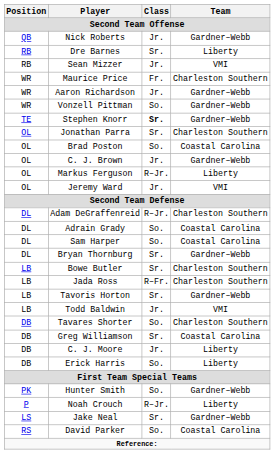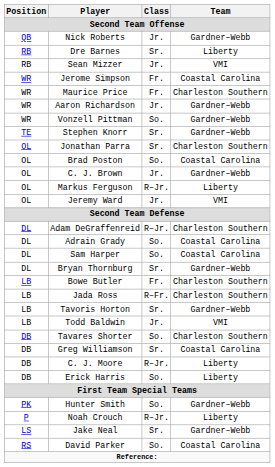 <table class="wikitable sortable" border="1">
 <tr>
 <th>Position</th>
 <th>Player</th>
 <th>Class</th>
 <th>Team</th>
 </tr>
 <tr>
 <td colspan="4" style="text-align:center; background:#DDDDDD;"><strong>Second Team Offense</strong></td>
 </tr>
 <tr>
 <td style="text-align:center; background:white"><a href='#'>QB</a></td>
 <td style="text-align:center; background:white">Nick Roberts</td>
 <td style="text-align:center; background:white">Jr.</td>
 <td style="text-align:center; background:white">Gardner–Webb</td>
 </tr>
 <tr>
 <td style="text-align:center; background:white"><a href='#'>RB</a></td>
 <td style="text-align:center; background:white">Dre Barnes</td>
 <td style="text-align:center; background:white">Sr.</td>
 <td style="text-align:center; background:white">Liberty</td>
 </tr>
 <tr>
 <td style="text-align:center; background:white">RB</td>
 <td style="text-align:center; background:white">Sean Mizzer</td>
 <td style="text-align:center; background:white">Jr.</td>
 <td style="text-align:center; background:white">VMI</td>
 </tr>
 <tr>
+<td style="text-align:center; background:white"><a href='#'>WR</a></td>
+<td style="text-align:center; background:white">Jerome Simpson</td>
+<td style="text-align:center; background:white">Fr.</td>
+<td style="text-align:center; background:white">Coastal Carolina</td>
+</tr>
+<tr>
 <td style="text-align:center; background:white">WR</td>
 <td style="text-align:center; background:white">Maurice Price</td>
 <td style="text-align:center; background:white">Fr.</td>
 <td style="text-align:center; background:white">Charleston Southern</td>
 </tr>
 <tr>
 <td style="text-align:center; background:white">WR</td>
 <td style="text-align:center; background:white">Aaron Richardson</td>
 <td style="text-align:center; background:white">Jr.</td>
 <td style="text-align:center; background:white">Gardner–Webb</td>
 </tr>
 <tr>
 <td style="text-align:center; background:white">WR</td>
 <td style="text-align:center; background:white">Vonzell Pittman</td>
 <td style="text-align:center; background:white">So.</td>
 <td style="text-align:center; background:white">Gardner–Webb</td>
 </tr>
 <tr>
 <td style="text-align:center; background:white"><a href='#'>TE</a></td>
 <td style="text-align:center; background:white">Stephen Knorr</td>
-<td style="text-align:center; background:white"><strong>Sr.</strong></td>
+<td style="text-align:center; background:white">Sr.</td>
 <td style="text-align:center; background:white">Gardner–Webb</td>
 </tr>
 <tr>
 <td style="text-align:center; background:white"><a href='#'>OL</a></td>
 <td style="text-align:center; background:white">Jonathan Parra</td>
 <td style="text-align:center; background:white">Sr.</td>
 <td style="text-align:center; background:white">Charleston Southern</td>
 </tr>
 <tr>
 <td style="text-align:center; background:white">OL</td>
 <td style="text-align:center; background:white">Brad Poston</td>
 <td style="text-align:center; background:white">So.</td>
 <td style="text-align:center; background:white">Coastal Carolina</td>
 </tr>
 <tr>
 <td style="text-align:center; background:white">OL</td>
 <td style="text-align:center; background:white">C. J. Brown</td>
 <td style="text-align:center; background:white">Jr.</td>
 <td style="text-align:center; background:white">Gardner–Webb</td>
 </tr>
 <tr>
 <td style="text-align:center; background:white">OL</td>
 <td style="text-align:center; background:white">Markus Ferguson</td>
 <td style="text-align:center; background:white">R–Jr.</td>
 <td style="text-align:center; background:white">Liberty</td>
 </tr>
 <tr>
 <td style="text-align:center; background:white">OL</td>
 <td style="text-align:center; background:white">Jeremy Ward</td>
 <td style="text-align:center; background:white">Jr.</td>
 <td style="text-align:center; background:white">VMI</td>
 </tr>
 <tr>
 <td colspan="4" style="text-align:center; background:#DDDDDD;"><strong>Second Team Defense</strong></td>
 </tr>
 <tr>
 <td style="text-align:center; background:white"><a href='#'>DL</a></td>
 <td style="text-align:center; background:white">Adam DeGraffenreid</td>
 <td style="text-align:center; background:white">R–Jr.</td>
 <td style="text-align:center; background:white">Charleston Southern</td>
 </tr>
 <tr>
 <td style="text-align:center; background:white">DL</td>
 <td style="text-align:center; background:white">Adrain Grady</td>
 <td style="text-align:center; background:white">So.</td>
 <td style="text-align:center; background:white">Coastal Carolina</td>
 </tr>
 <tr>
 <td style="text-align:center; background:white">DL</td>
 <td style="text-align:center; background:white">Sam Harper</td>
 <td style="text-align:center; background:white">So.</td>
 <td style="text-align:center; background:white">Coastal Carolina</td>
 </tr>
 <tr>
 <td style="text-align:center; background:white">DL</td>
 <td style="text-align:center; background:white">Bryan Thornburg</td>
 <td style="text-align:center; background:white">Sr.</td>
 <td style="text-align:center; background:white">Gardner–Webb</td>
 </tr>
 <tr>
 <td style="text-align:center; background:white"><a href='#'>LB</a></td>
 <td style="text-align:center; background:white">Bowe Butler</td>
-<td style="text-align:center; background:white">Sr.</td>
+<td style="text-align:center; background:white">Fr.</td>
 <td style="text-align:center; background:white">Charleston Southern</td>
 </tr>
 <tr>
 <td style="text-align:center; background:white">LB</td>
 <td style="text-align:center; background:white">Jada Ross</td>
 <td style="text-align:center; background:white">R–Fr.</td>
 <td style="text-align:center; background:white">Charleston Southern</td>
 </tr>
 <tr>
 <td style="text-align:center; background:white">LB</td>
 <td style="text-align:center; background:white">Tavoris Horton</td>
 <td style="text-align:center; background:white">Sr.</td>
 <td style="text-align:center; background:white">Gardner–Webb</td>
 </tr>
 <tr>
 <td style="text-align:center; background:white">LB</td>
 <td style="text-align:center; background:white">Todd Baldwin</td>
 <td style="text-align:center; background:white">Jr.</td>
 <td style="text-align:center; background:white">VMI</td>
 </tr>
 <tr>
 <td style="text-align:center; background:white"><a href='#'>DB</a></td>
 <td style="text-align:center; background:white">Tavares Shorter</td>
 <td style="text-align:center; background:white">So.</td>
 <td style="text-align:center; background:white">Charleston Southern</td>
 </tr>
 <tr>
 <td style="text-align:center; background:white">DB</td>
 <td style="text-align:center; background:white">Greg Williamson</td>
 <td style="text-align:center; background:white">Sr.</td>
 <td style="text-align:center; background:white">Coastal Carolina</td>
 </tr>
 <tr>
 <td style="text-align:center; background:white">DB</td>
 <td style="text-align:center; background:white">C. J. Moore</td>
-<td style="text-align:center; background:white">Jr.</td>
+<td style="text-align:center; background:white">R–Jr.</td>
 <td style="text-align:center; background:white">Liberty</td>
 </tr>
 <tr>
 <td style="text-align:center; background:white">DB</td>
 <td style="text-align:center; background:white">Erick Harris</td>
 <td style="text-align:center; background:white">So.</td>
 <td style="text-align:center; background:white">Liberty</td>
 </tr>
 <tr>
 <td colspan="4" style="text-align:center; background:#DDDDDD;"><strong>First Team Special Teams</strong></td>
 </tr>
 <tr>
 <td style="text-align:center; background:white"><a href='#'>PK</a></td>
 <td style="text-align:center; background:white">Hunter Smith</td>
 <td style="text-align:center; background:white">So.</td>
 <td style="text-align:center; background:white">Gardner–Webb</td>
 </tr>
 <tr>
 <td style="text-align:center; background:white"><a href='#'>P</a></td>
 <td style="text-align:center; background:white">Noah Crouch</td>
 <td style="text-align:center; background:white">R–Jr.</td>
 <td style="text-align:center; background:white">Liberty</td>
 </tr>
 <tr>
 <td style="text-align:center; background:white"><a href='#'>LS</a></td>
 <td style="text-align:center; background:white">Jake Neal</td>
 <td style="text-align:center; background:white">Sr.</td>
 <td style="text-align:center; background:white">Gardner–Webb</td>
 </tr>
 <tr>
 <td style="text-align:center; background:white"><a href='#'>RS</a></td>
 <td style="text-align:center; background:white">David Parker</td>
 <td style="text-align:center; background:white">So.</td>
 <td style="text-align:center; background:white">Coastal Carolina</td>
 </tr>
 <tr>
 <td colspan="4" style="font-size: 8pt" align="center"><strong>Reference:</strong></td>
 </tr>
 </table>
